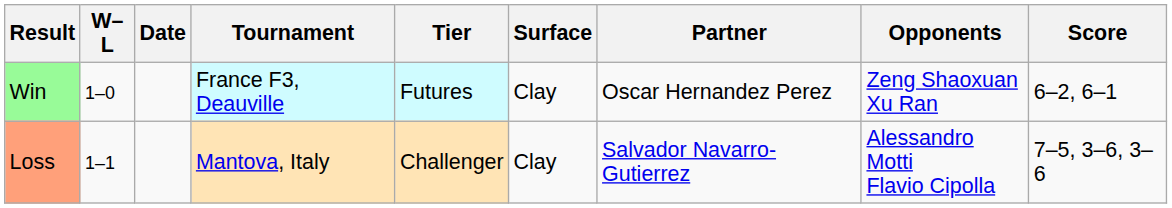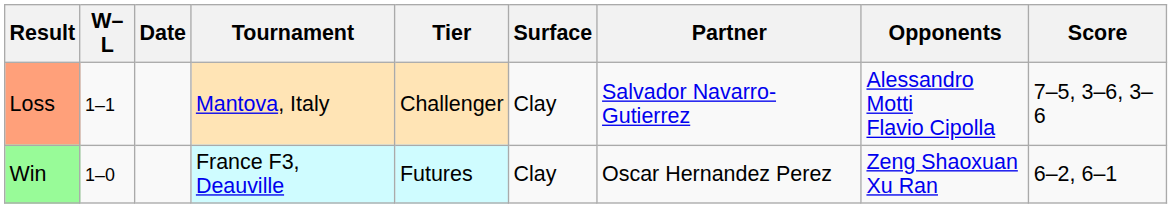 <table class="sortable wikitable">
 <tr>
 <th>Result</th>
 <th class="unsortable">W–L</th>
 <th>Date</th>
 <th>Tournament</th>
 <th>Tier</th>
 <th>Surface</th>
 <th>Partner</th>
 <th>Opponents</th>
 <th class="unsortable">Score</th>
 </tr>
 <tr>
+<td bgcolor=FFA07A>Loss</td>
+<td><small>1–1</small></td>
+<td></td>
+<td style="background:moccasin;"><a href='#'>Mantova</a>, Italy</td>
+<td style="background:moccasin;">Challenger</td>
+<td>Clay</td>
+<td> <a href='#'>Salvador Navarro-Gutierrez</a></td>
+<td> <a href='#'>Alessandro Motti</a> <br>  <a href='#'>Flavio Cipolla</a></td>
+<td>7–5, 3–6, 3–6</td>
+</tr>
+<tr>
 <td bgcolor=98FB98>Win</td>
 <td><small>1–0</small></td>
 <td></td>
 <td style="background:#cffcff;">France F3, <a href='#'>Deauville</a></td>
 <td style="background:#cffcff;">Futures</td>
 <td>Clay</td>
 <td> Oscar Hernandez Perez</td>
 <td> <a href='#'>Zeng Shaoxuan</a> <br>  <a href='#'>Xu Ran</a></td>
 <td>6–2, 6–1</td>
 </tr>
-<tr>
-<td bgcolor=FFA07A>Loss</td>
-<td><small>1–1</small></td>
-<td></td>
-<td style="background:moccasin;"><a href='#'>Mantova</a>, Italy</td>
-<td style="background:moccasin;">Challenger</td>
-<td>Clay</td>
-<td> <a href='#'>Salvador Navarro-Gutierrez</a></td>
-<td> <a href='#'>Alessandro Motti</a> <br>  <a href='#'>Flavio Cipolla</a></td>
-<td>7–5, 3–6, 3–6</td>
-</tr>
 </table>
